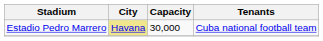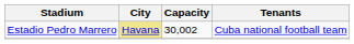 <table class="wikitable sortable">
 <tr>
 <th>Stadium</th>
 <th>City</th>
 <th>Capacity</th>
 <th>Tenants</th>
 </tr>
 <tr>
 <td><a href='#'>Estadio Pedro Marrero</a></td>
 <td style="background: khaki;"><a href='#'>Havana</a></td>
-<td>30,000</td>
+<td>30,002</td>
 <td><a href='#'>Cuba national football team</a></td>
 </tr>
 <tr>
 </tr>
 </table>
